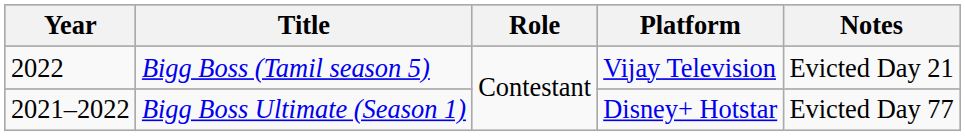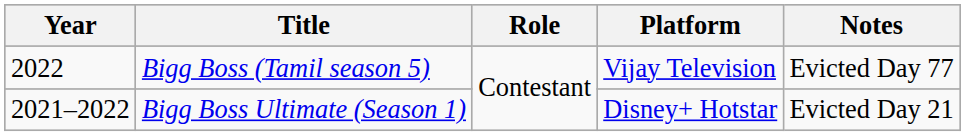 <table class="wikitable sortable">
 <tr>
 <th>Year</th>
 <th>Title</th>
 <th>Role</th>
 <th>Platform</th>
 <th class="unsortable">Notes</th>
 </tr>
 <tr>
 <td>2022</td>
 <td><em><a href='#'>Bigg Boss (Tamil season 5)</a></em></td>
 <td rowspan="2">Contestant</td>
 <td><a href='#'>Vijay Television</a></td>
-<td>Evicted Day 21</td>
+<td>Evicted Day 77</td>
 </tr>
 <tr>
 <td>2021–2022</td>
 <td><em><a href='#'>Bigg Boss Ultimate (Season 1)</a></em></td>
 <td><a href='#'>Disney+ Hotstar</a></td>
-<td>Evicted Day 77</td>
+<td>Evicted Day 21</td>
 </tr>
 </table>
